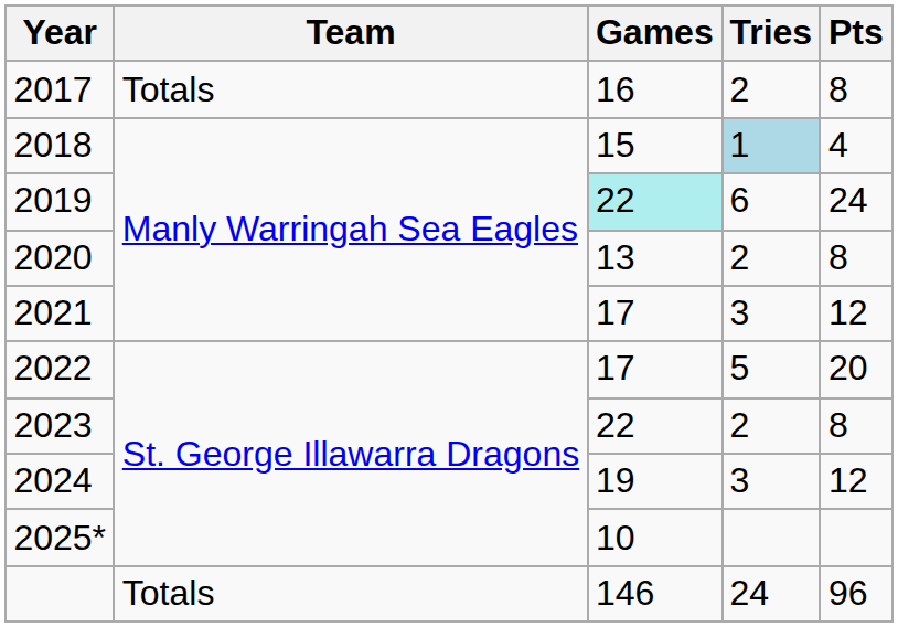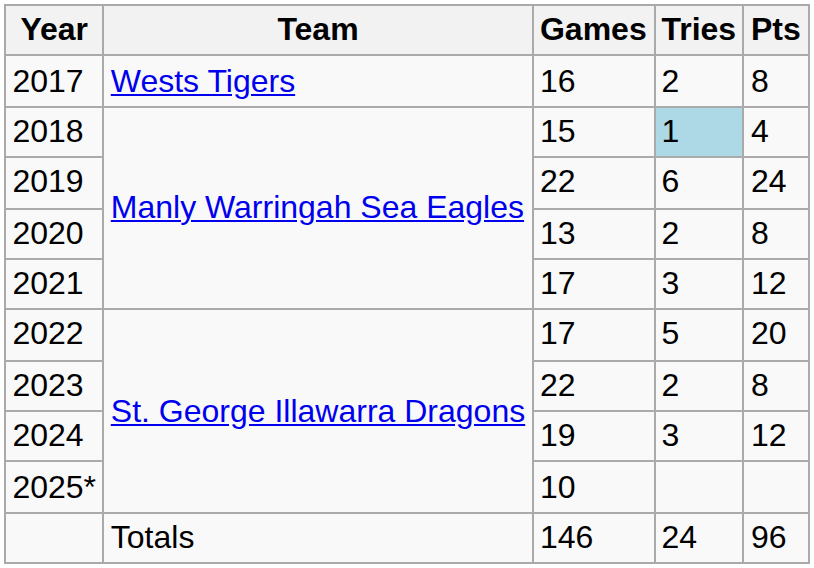 <table class="wikitable">
 <tr>
 <th>Year</th>
 <th>Team</th>
 <th>Games</th>
 <th>Tries</th>
 <th>Pts</th>
 </tr>
 <tr>
 <td>2017</td>
-<td>Totals</td>
+<td> <a href='#'>Wests Tigers</a></td>
 <td>16</td>
 <td>2</td>
 <td>8</td>
 </tr>
 <tr>
 <td>2018</td>
 <td rowspan="4"> <a href='#'>Manly Warringah Sea Eagles</a></td>
 <td>15</td>
 <td style="background: lightblue;">1</td>
 <td>4</td>
 </tr>
 <tr>
 <td>2019</td>
-<td style="background: paleturquoise;">22</td>
+<td>22</td>
 <td>6</td>
 <td>24</td>
 </tr>
 <tr>
 <td>2020</td>
 <td>13</td>
 <td>2</td>
 <td>8</td>
 </tr>
 <tr>
 <td>2021</td>
 <td>17</td>
 <td>3</td>
 <td>12</td>
 </tr>
 <tr>
 <td>2022</td>
 <td rowspan="4"> <a href='#'>St. George Illawarra Dragons</a></td>
 <td>17</td>
 <td>5</td>
 <td>20</td>
 </tr>
 <tr>
 <td>2023</td>
 <td>22</td>
 <td>2</td>
 <td>8</td>
 </tr>
 <tr>
 <td>2024</td>
 <td>19</td>
 <td>3</td>
 <td>12</td>
 </tr>
 <tr>
 <td>2025*</td>
 <td>10</td>
 <td></td>
 <td></td>
 </tr>
 <tr>
 <td></td>
 <td>Totals</td>
 <td>146</td>
 <td>24</td>
 <td>96</td>
 </tr>
 </table>
